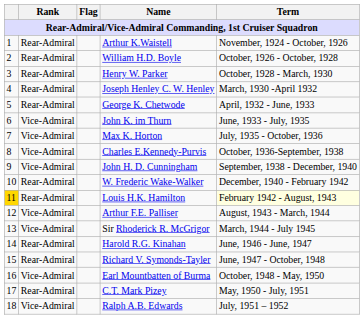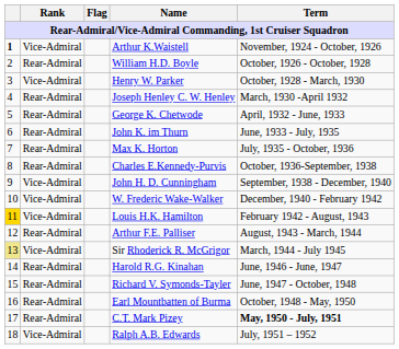 <table class="wikitable">
 <tr>
 <th></th>
 <th>Rank</th>
 <th>Flag</th>
 <th>Name</th>
 <th>Term</th>
 </tr>
 <tr>
 <td colspan="5" align="center" style="background:#dcdcfe;"><strong>Rear-Admiral/Vice-Admiral Commanding, 1st Cruiser Squadron</strong> </td>
 </tr>
 <tr>
-<td>1</td>
-<td>Rear-Admiral</td>
+<td><strong>1</strong></td>
+<td>Vice-Admiral</td>
 <td></td>
 <td><a href='#'>Arthur K.Waistell</a></td>
 <td>November, 1924 - October, 1926</td>
 </tr>
 <tr>
 <td>2</td>
 <td>Rear-Admiral</td>
 <td></td>
 <td><a href='#'>William H.D. Boyle</a></td>
 <td>October, 1926 - October, 1928</td>
 </tr>
 <tr>
 <td>3</td>
-<td>Rear-Admiral</td>
+<td>Vice-Admiral</td>
 <td></td>
 <td><a href='#'>Henry W. Parker</a></td>
 <td>October, 1928 - March, 1930</td>
 </tr>
 <tr>
 <td>4</td>
 <td>Rear-Admiral</td>
 <td></td>
 <td><a href='#'>Joseph Henley C. W. Henley</a></td>
 <td>March, 1930 -April 1932</td>
 </tr>
 <tr>
 <td>5</td>
 <td>Rear-Admiral</td>
 <td></td>
 <td><a href='#'>George K. Chetwode</a></td>
 <td>April, 1932 - June, 1933</td>
 </tr>
 <tr>
 <td>6</td>
-<td>Vice-Admiral</td>
+<td>Rear-Admiral</td>
 <td></td>
 <td><a href='#'>John K. im Thurn</a></td>
 <td>June, 1933 - July, 1935</td>
 </tr>
 <tr>
 <td>7</td>
-<td>Vice-Admiral</td>
+<td>Rear-Admiral</td>
 <td></td>
 <td><a href='#'>Max K. Horton</a></td>
 <td>July, 1935 - October, 1936</td>
 </tr>
 <tr>
 <td>8</td>
-<td>Vice-Admiral</td>
+<td>Rear-Admiral</td>
 <td></td>
 <td><a href='#'>Charles E.Kennedy-Purvis</a></td>
 <td>October, 1936-September, 1938</td>
 </tr>
 <tr>
 <td>9</td>
 <td>Vice-Admiral</td>
 <td></td>
 <td><a href='#'>John H. D. Cunningham</a></td>
 <td>September, 1938 - December, 1940</td>
 </tr>
 <tr>
 <td>10</td>
-<td>Rear-Admiral</td>
+<td>Vice-Admiral</td>
 <td></td>
 <td><a href='#'>W. Frederic Wake-Walker</a></td>
 <td>December, 1940 - February 1942</td>
 </tr>
 <tr>
 <td style="background: gold;">11</td>
-<td>Rear-Admiral</td>
+<td>Vice-Admiral</td>
 <td></td>
 <td><a href='#'>Louis H.K. Hamilton</a></td>
-<td style="background: lightyellow;">February 1942 - August, 1943</td>
+<td>February 1942 - August, 1943</td>
 </tr>
 <tr>
 <td>12</td>
-<td>Vice-Admiral</td>
+<td>Rear-Admiral</td>
 <td></td>
 <td><a href='#'>Arthur F.E. Palliser</a></td>
 <td>August, 1943 - March, 1944</td>
 </tr>
 <tr>
-<td>13</td>
+<td style="background: khaki;">13</td>
 <td>Vice-Admiral</td>
 <td></td>
 <td>Sir <a href='#'>Rhoderick R. McGrigor</a></td>
 <td>March, 1944 - July 1945</td>
 </tr>
 <tr>
 <td>14</td>
 <td>Rear-Admiral</td>
 <td></td>
 <td><a href='#'>Harold R.G. Kinahan</a></td>
 <td>June, 1946 - June, 1947</td>
 </tr>
 <tr>
 <td>15</td>
 <td>Rear-Admiral</td>
 <td></td>
 <td><a href='#'>Richard V. Symonds-Tayler</a></td>
 <td>June, 1947 - October, 1948</td>
 </tr>
 <tr>
 <td>16</td>
-<td>Vice-Admiral</td>
+<td>Rear-Admiral</td>
 <td></td>
 <td><a href='#'>Earl Mountbatten of Burma</a></td>
 <td>October, 1948 - May, 1950</td>
 </tr>
 <tr>
 <td>17</td>
 <td>Rear-Admiral</td>
 <td></td>
 <td><a href='#'>C.T. Mark Pizey</a></td>
-<td>May, 1950 - July, 1951</td>
+<td><strong>May, 1950 - July, 1951</strong></td>
 </tr>
 <tr>
 <td>18</td>
 <td>Vice-Admiral</td>
 <td></td>
 <td><a href='#'>Ralph A.B. Edwards</a></td>
 <td>July, 1951 – 1952</td>
 </tr>
 </table>
